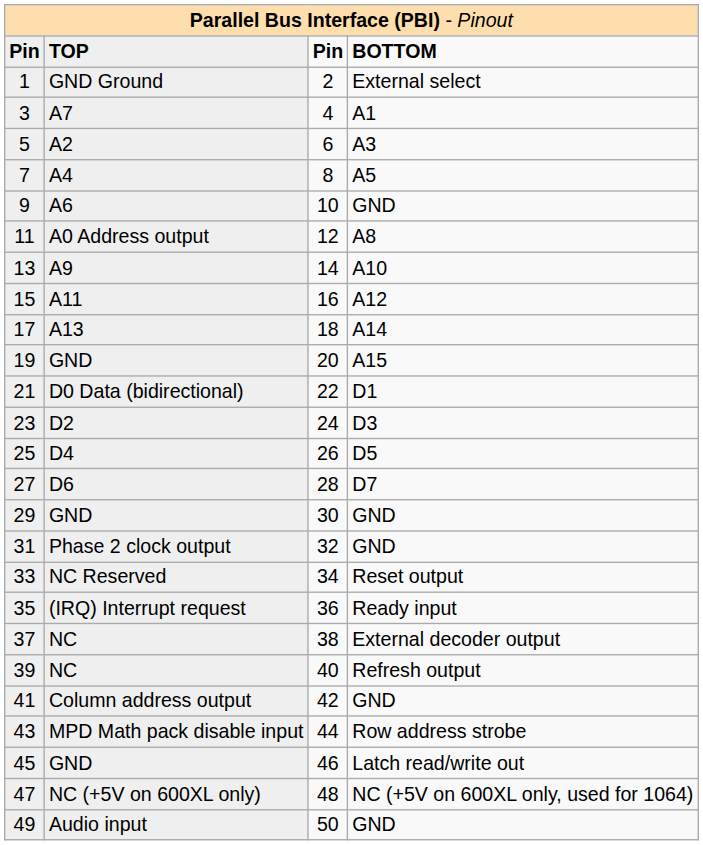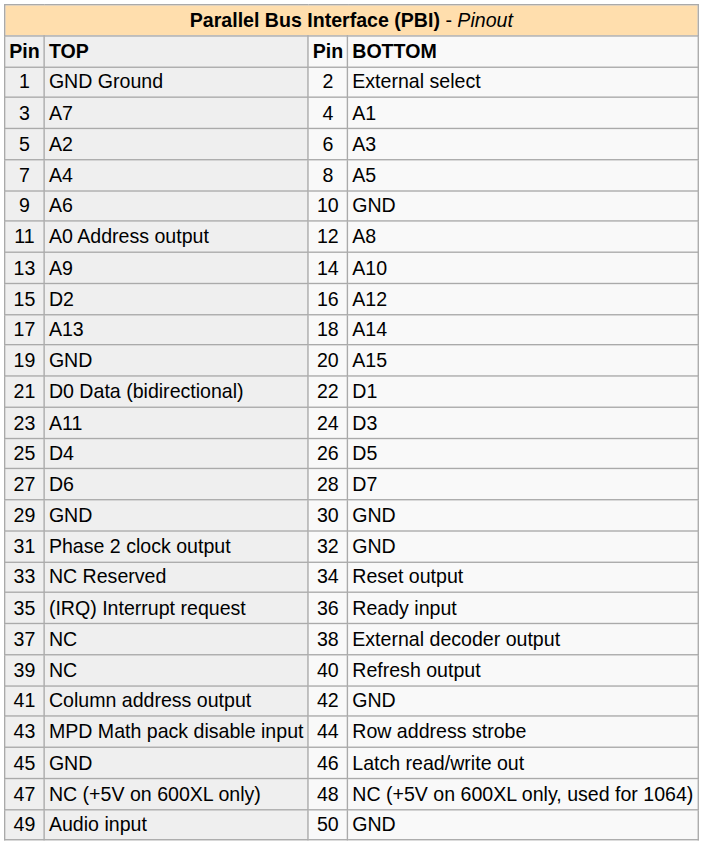 <table class="wikitable" style="font-size:90%">
 <tr bgcolor="#ffdead">
 <td align="center" colspan="25"><strong>Parallel Bus Interface (PBI)</strong> - <em>Pinout</em></td>
 </tr>
 <tr>
 <td bgcolor="#efefef"><strong>Pin</strong></td>
 <td bgcolor="#efefef"><strong>TOP</strong></td>
 <td><strong>Pin</strong></td>
 <td><strong>BOTTOM</strong></td>
 </tr>
 <tr>
 <td bgcolor="#efefef" align="center">1</td>
 <td bgcolor="#efefef">GND Ground</td>
 <td align="center">2</td>
 <td>External select</td>
 </tr>
 <tr>
 <td bgcolor="#efefef" align="center">3</td>
 <td bgcolor="#efefef">A7</td>
 <td align="center">4</td>
 <td>A1</td>
 </tr>
 <tr>
 <td bgcolor="#efefef" align="center">5</td>
 <td bgcolor="#efefef">A2</td>
 <td align="center">6</td>
 <td>A3</td>
 </tr>
 <tr>
 <td bgcolor="#efefef" align="center">7</td>
 <td bgcolor="#efefef">A4</td>
 <td align="center">8</td>
 <td>A5</td>
 </tr>
 <tr>
 <td bgcolor="#efefef" align="center">9</td>
 <td bgcolor="#efefef">A6</td>
 <td align="center">10</td>
 <td>GND</td>
 </tr>
 <tr>
 <td bgcolor="#efefef" align="center">11</td>
 <td bgcolor="#efefef">A0 Address output</td>
 <td align="center">12</td>
 <td>A8</td>
 </tr>
 <tr>
 <td bgcolor="#efefef" align="center">13</td>
 <td bgcolor="#efefef">A9</td>
 <td align="center">14</td>
 <td>A10</td>
 </tr>
 <tr>
 <td bgcolor="#efefef" align="center">15</td>
-<td bgcolor="#efefef">A11</td>
+<td bgcolor="#efefef">D2</td>
 <td align="center">16</td>
 <td>A12</td>
 </tr>
 <tr>
 <td bgcolor="#efefef" align="center">17</td>
 <td bgcolor="#efefef">A13</td>
 <td align="center">18</td>
 <td>A14</td>
 </tr>
 <tr>
 <td bgcolor="#efefef" align="center">19</td>
 <td bgcolor="#efefef">GND</td>
 <td align="center">20</td>
 <td>A15</td>
 </tr>
 <tr>
 <td bgcolor="#efefef" align="center">21</td>
 <td bgcolor="#efefef">D0 Data (bidirectional)</td>
 <td align="center">22</td>
 <td>D1</td>
 </tr>
 <tr>
 <td bgcolor="#efefef" align="center">23</td>
-<td bgcolor="#efefef">D2</td>
+<td bgcolor="#efefef">A11</td>
 <td align="center">24</td>
 <td>D3</td>
 </tr>
 <tr>
 <td bgcolor="#efefef" align="center">25</td>
 <td bgcolor="#efefef">D4</td>
 <td align="center">26</td>
 <td>D5</td>
 </tr>
 <tr>
 <td bgcolor="#efefef" align="center">27</td>
 <td bgcolor="#efefef">D6</td>
 <td align="center">28</td>
 <td>D7</td>
 </tr>
 <tr>
 <td bgcolor="#efefef" align="center">29</td>
 <td bgcolor="#efefef">GND</td>
 <td align="center">30</td>
 <td>GND</td>
 </tr>
 <tr>
 <td bgcolor="#efefef" align="center">31</td>
 <td bgcolor="#efefef">Phase 2 clock output</td>
 <td align="center">32</td>
 <td>GND</td>
 </tr>
 <tr>
 <td bgcolor="#efefef" align="center">33</td>
 <td bgcolor="#efefef">NC Reserved</td>
 <td align="center">34</td>
 <td>Reset output</td>
 </tr>
 <tr>
 <td bgcolor="#efefef" align="center">35</td>
 <td bgcolor="#efefef">(IRQ) Interrupt request</td>
 <td align="center">36</td>
 <td>Ready input</td>
 </tr>
 <tr>
 <td bgcolor="#efefef" align="center">37</td>
 <td bgcolor="#efefef">NC</td>
 <td align="center">38</td>
 <td>External decoder output</td>
 </tr>
 <tr>
 <td bgcolor="#efefef" align="center">39</td>
 <td bgcolor="#efefef">NC</td>
 <td align="center">40</td>
 <td>Refresh output</td>
 </tr>
 <tr>
 <td bgcolor="#efefef" align="center">41</td>
 <td bgcolor="#efefef">Column address output</td>
 <td align="center">42</td>
 <td>GND</td>
 </tr>
 <tr>
 <td bgcolor="#efefef" align="center">43</td>
 <td bgcolor="#efefef">MPD Math pack disable input</td>
 <td align="center">44</td>
 <td>Row address strobe</td>
 </tr>
 <tr>
 <td bgcolor="#efefef" align="center">45</td>
 <td bgcolor="#efefef">GND</td>
 <td align="center">46</td>
 <td>Latch read/write out</td>
 </tr>
 <tr>
 <td bgcolor="#efefef" align="center">47</td>
 <td bgcolor="#efefef">NC (+5V on 600XL only)</td>
 <td align="center">48</td>
 <td>NC (+5V on 600XL only, used for 1064)</td>
 </tr>
 <tr>
 <td bgcolor="#efefef" align="center">49</td>
 <td bgcolor="#efefef">Audio input</td>
 <td align="center">50</td>
 <td>GND</td>
 </tr>
 </table>
